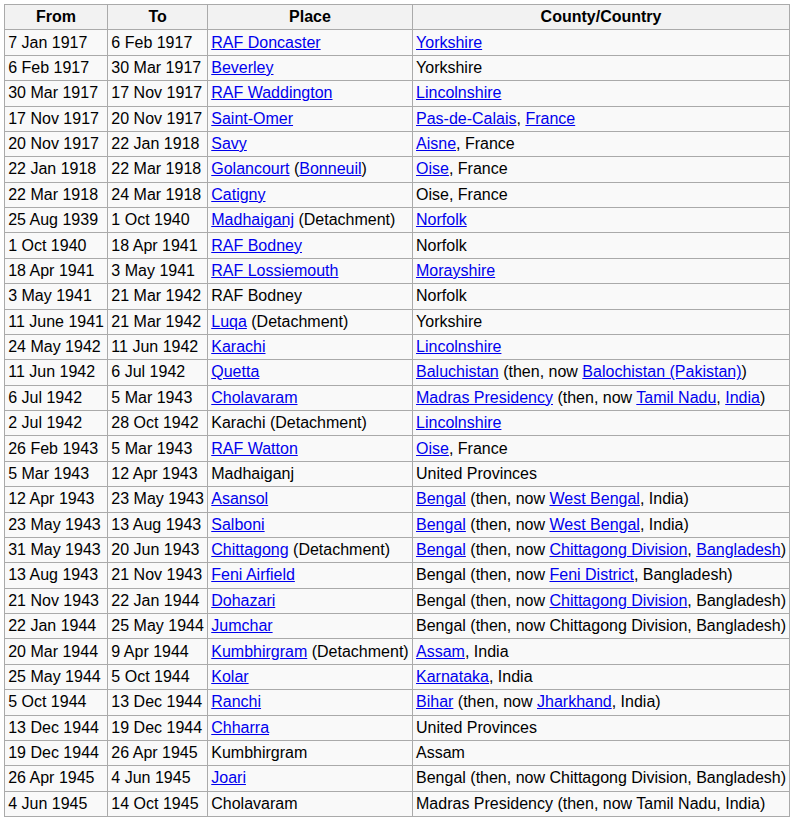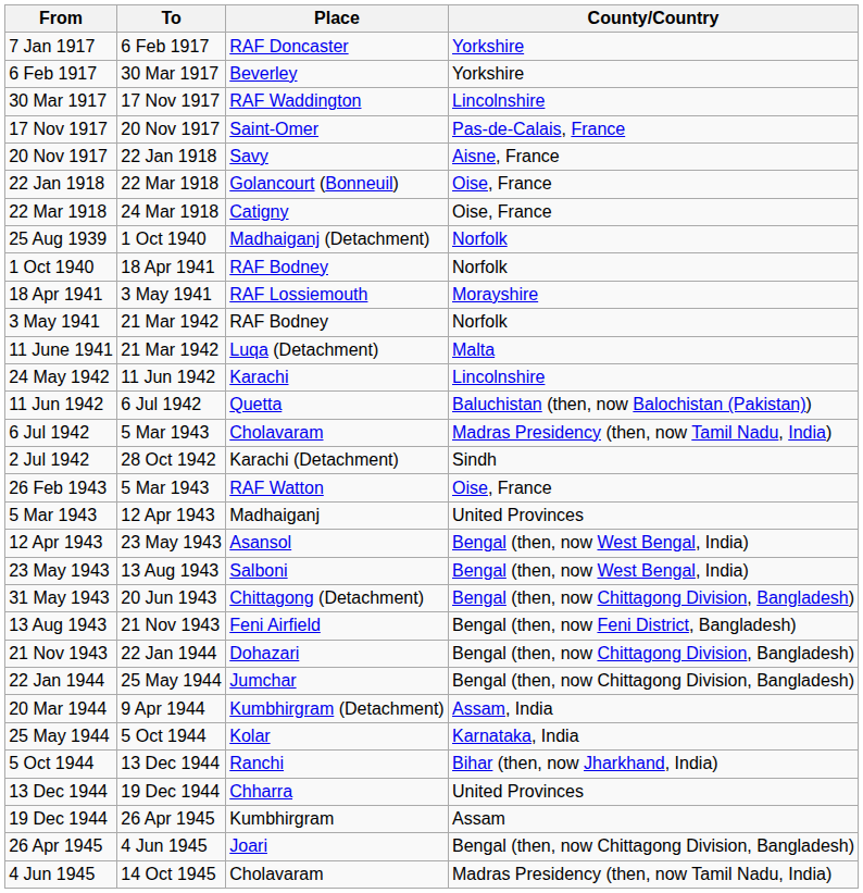 <table class="wikitable">
 <tr>
 <th>From</th>
 <th>To</th>
 <th>Place</th>
 <th>County/Country</th>
 </tr>
 <tr>
 <td>7 Jan 1917</td>
 <td>6 Feb 1917</td>
 <td><a href='#'>RAF Doncaster</a></td>
 <td><a href='#'>Yorkshire</a></td>
 </tr>
 <tr>
 <td>6 Feb 1917</td>
 <td>30 Mar 1917</td>
 <td><a href='#'>Beverley</a></td>
 <td>Yorkshire</td>
 </tr>
 <tr>
 <td>30 Mar 1917</td>
 <td>17 Nov 1917</td>
 <td><a href='#'>RAF Waddington</a></td>
 <td><a href='#'>Lincolnshire</a></td>
 </tr>
 <tr>
 <td>17 Nov 1917</td>
 <td>20 Nov 1917</td>
 <td><a href='#'>Saint-Omer</a></td>
 <td><a href='#'>Pas-de-Calais</a>, <a href='#'>France</a></td>
 </tr>
 <tr>
 <td>20 Nov 1917</td>
 <td>22 Jan 1918</td>
 <td><a href='#'>Savy</a></td>
 <td><a href='#'>Aisne</a>, France</td>
 </tr>
 <tr>
 <td>22 Jan 1918</td>
 <td>22 Mar 1918</td>
 <td><a href='#'>Golancourt</a> (<a href='#'>Bonneuil</a>)</td>
 <td><a href='#'>Oise</a>, France</td>
 </tr>
 <tr>
 <td>22 Mar 1918</td>
 <td>24 Mar 1918</td>
 <td><a href='#'>Catigny</a></td>
 <td>Oise, France</td>
 </tr>
 <tr>
 <td>25 Aug 1939</td>
 <td>1 Oct 1940</td>
 <td><a href='#'>Madhaiganj</a> (Detachment)</td>
 <td><a href='#'>Norfolk</a></td>
 </tr>
 <tr>
 <td>1 Oct 1940</td>
 <td>18 Apr 1941</td>
 <td><a href='#'>RAF Bodney</a></td>
 <td>Norfolk</td>
 </tr>
 <tr>
 <td>18 Apr 1941</td>
 <td>3 May 1941</td>
 <td><a href='#'>RAF Lossiemouth</a></td>
 <td><a href='#'>Morayshire</a></td>
 </tr>
 <tr>
 <td>3 May 1941</td>
 <td>21 Mar 1942</td>
 <td>RAF Bodney</td>
 <td>Norfolk</td>
 </tr>
 <tr>
 <td>11 June 1941</td>
 <td>21 Mar 1942</td>
 <td><a href='#'>Luqa</a> (Detachment)</td>
-<td>Yorkshire</td>
+<td><a href='#'>Malta</a></td>
 </tr>
 <tr>
 <td>24 May 1942</td>
 <td>11 Jun 1942</td>
 <td><a href='#'>Karachi</a></td>
 <td><a href='#'>Lincolnshire</a></td>
 </tr>
 <tr>
 <td>11 Jun 1942</td>
 <td>6 Jul 1942</td>
 <td><a href='#'>Quetta</a></td>
 <td><a href='#'>Baluchistan</a> (then, now <a href='#'>Balochistan (Pakistan)</a>)</td>
 </tr>
 <tr>
 <td>6 Jul 1942</td>
 <td>5 Mar 1943</td>
 <td><a href='#'>Cholavaram</a></td>
 <td><a href='#'>Madras Presidency</a> (then, now <a href='#'>Tamil Nadu</a>, <a href='#'>India</a>)</td>
 </tr>
 <tr>
 <td>2 Jul 1942</td>
 <td>28 Oct 1942</td>
 <td>Karachi (Detachment)</td>
-<td><a href='#'>Lincolnshire</a></td>
+<td>Sindh</td>
 </tr>
 <tr>
 <td>26 Feb 1943</td>
 <td>5 Mar 1943</td>
 <td><a href='#'>RAF Watton</a></td>
 <td><a href='#'>Oise</a>, France</td>
 </tr>
 <tr>
 <td>5 Mar 1943</td>
 <td>12 Apr 1943</td>
 <td>Madhaiganj</td>
 <td>United Provinces</td>
 </tr>
 <tr>
 <td>12 Apr 1943</td>
 <td>23 May 1943</td>
 <td><a href='#'>Asansol</a></td>
 <td><a href='#'>Bengal</a> (then, now <a href='#'>West Bengal</a>, India)</td>
 </tr>
 <tr>
 <td>23 May 1943</td>
 <td>13 Aug 1943</td>
 <td><a href='#'>Salboni</a></td>
 <td><a href='#'>Bengal</a> (then, now <a href='#'>West Bengal</a>, India)</td>
 </tr>
 <tr>
 <td>31 May 1943</td>
 <td>20 Jun 1943</td>
 <td><a href='#'>Chittagong</a> (Detachment)</td>
 <td><a href='#'>Bengal</a> (then, now <a href='#'>Chittagong Division</a>, <a href='#'>Bangladesh</a>)</td>
 </tr>
 <tr>
 <td>13 Aug 1943</td>
 <td>21 Nov 1943</td>
 <td><a href='#'>Feni Airfield</a></td>
 <td>Bengal (then, now <a href='#'>Feni District</a>, Bangladesh)</td>
 </tr>
 <tr>
 <td>21 Nov 1943</td>
 <td>22 Jan 1944</td>
 <td><a href='#'>Dohazari</a></td>
 <td>Bengal (then, now <a href='#'>Chittagong Division</a>, Bangladesh)</td>
 </tr>
 <tr>
 <td>22 Jan 1944</td>
 <td>25 May 1944</td>
 <td><a href='#'>Jumchar</a></td>
 <td>Bengal (then, now Chittagong Division, Bangladesh)</td>
 </tr>
 <tr>
 <td>20 Mar 1944</td>
 <td>9 Apr 1944</td>
 <td><a href='#'>Kumbhirgram</a> (Detachment)</td>
 <td><a href='#'>Assam</a>, India</td>
 </tr>
 <tr>
 <td>25 May 1944</td>
 <td>5 Oct 1944</td>
 <td><a href='#'>Kolar</a></td>
 <td><a href='#'>Karnataka</a>, India</td>
 </tr>
 <tr>
 <td>5 Oct 1944</td>
 <td>13 Dec 1944</td>
 <td><a href='#'>Ranchi</a></td>
 <td><a href='#'>Bihar</a> (then, now <a href='#'>Jharkhand</a>, India)</td>
 </tr>
 <tr>
 <td>13 Dec 1944</td>
 <td>19 Dec 1944</td>
 <td><a href='#'>Chharra</a></td>
 <td>United Provinces</td>
 </tr>
 <tr>
 <td>19 Dec 1944</td>
 <td>26 Apr 1945</td>
 <td>Kumbhirgram</td>
 <td>Assam</td>
 </tr>
 <tr>
 <td>26 Apr 1945</td>
 <td>4 Jun 1945</td>
 <td><a href='#'>Joari</a></td>
 <td>Bengal (then, now Chittagong Division, Bangladesh)</td>
 </tr>
 <tr>
 <td>4 Jun 1945</td>
 <td>14 Oct 1945</td>
 <td>Cholavaram</td>
 <td>Madras Presidency (then, now Tamil Nadu, India)</td>
 </tr>
 </table>
